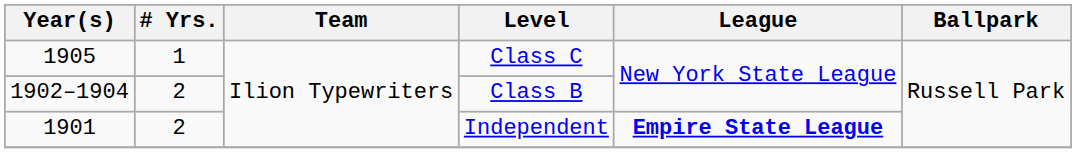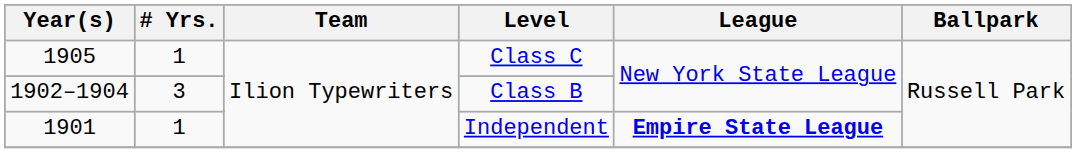 <table class="wikitable" style="text-align:center; font-size: 95%;">
 <tr>
 <th>Year(s)</th>
 <th># Yrs.</th>
 <th>Team</th>
 <th>Level</th>
 <th>League</th>
 <th>Ballpark</th>
 </tr>
 <tr>
 <td>1905</td>
 <td>1</td>
 <td rowspan=3>Ilion Typewriters</td>
 <td><a href='#'>Class C</a></td>
 <td rowspan=2><a href='#'>New York State League</a></td>
 <td rowspan=3>Russell Park</td>
 </tr>
 <tr>
 <td>1902–1904</td>
-<td>2</td>
+<td>3</td>
 <td><a href='#'>Class B</a></td>
 </tr>
 <tr>
 <td>1901</td>
-<td>2</td>
+<td>1</td>
 <td><a href='#'>Independent</a></td>
 <td><strong><a href='#'>Empire State League</a></strong></td>
 </tr>
 <tr>
 </tr>
 </table>
